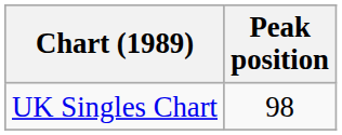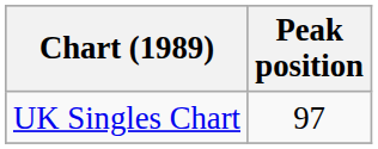 <table class="wikitable sortable">
 <tr>
 <th>Chart (1989)</th>
 <th>Peak<br>position</th>
 </tr>
 <tr>
 <td align="left"><a href='#'>UK Singles Chart</a></td>
-<td style="text-align:center;">98</td>
+<td style="text-align:center;">97</td>
 </tr>
 </table>
